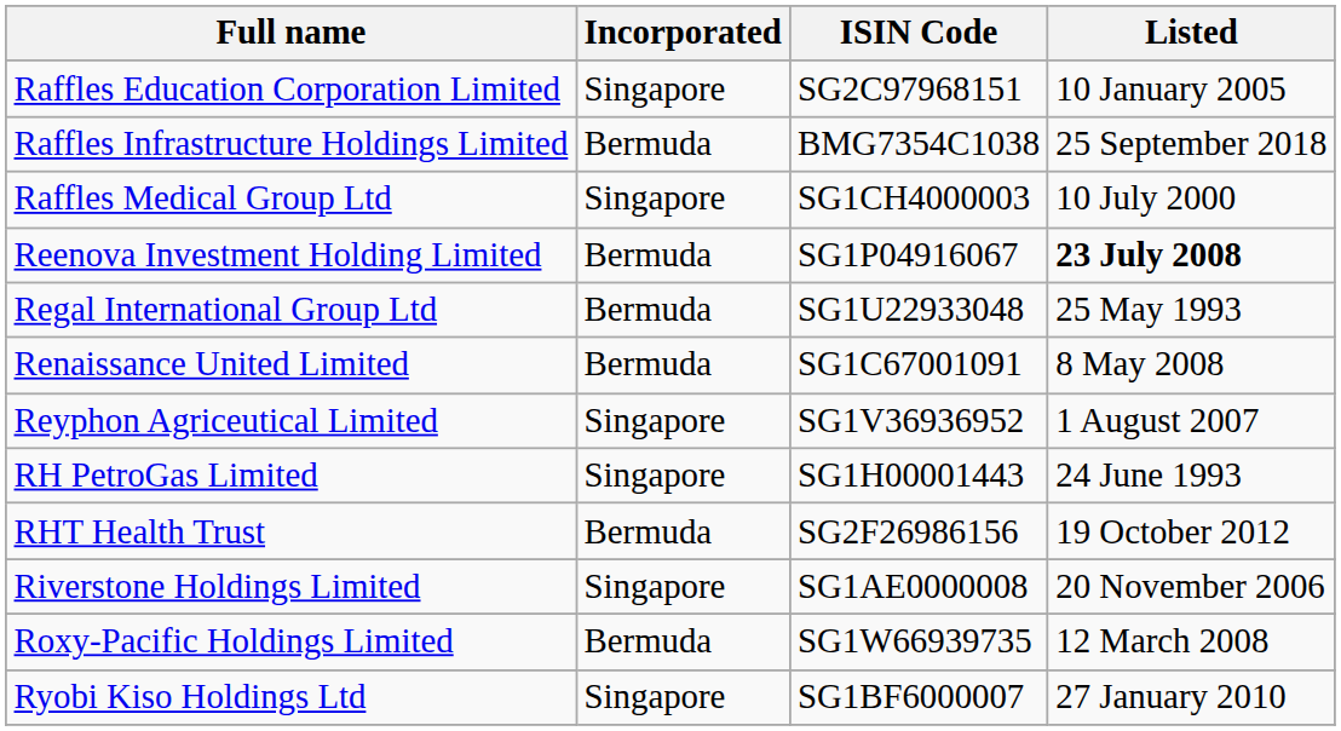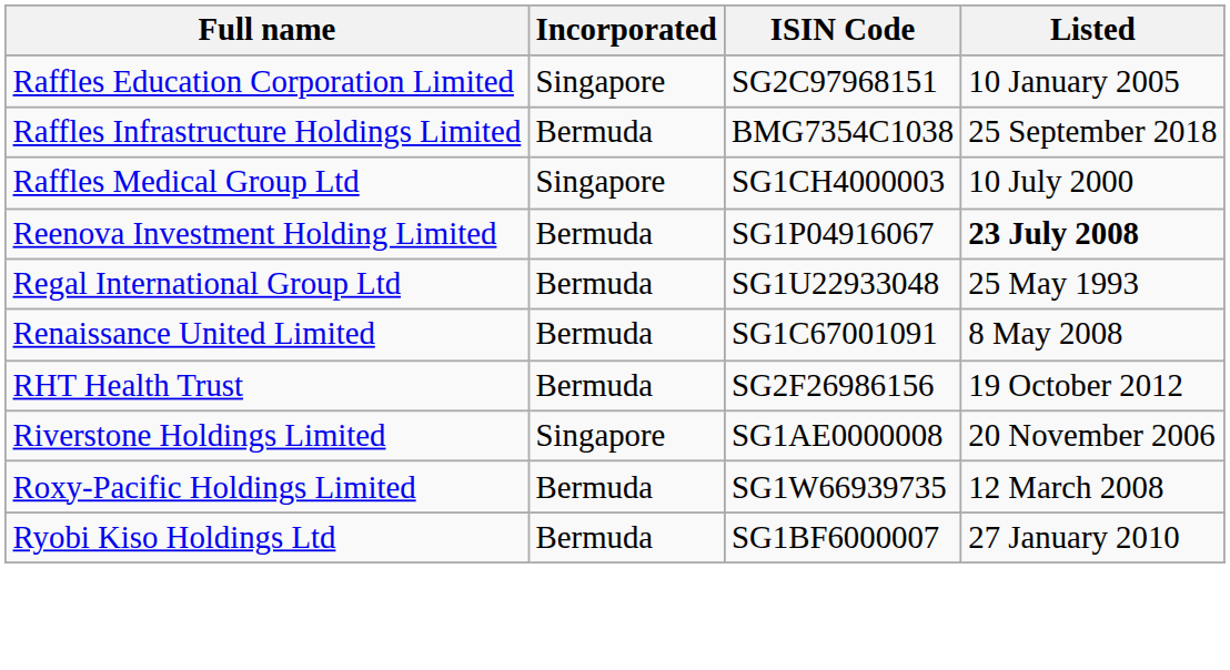 <table class="wikitable">
 <tr>
 <th>Full name</th>
 <th>Incorporated</th>
 <th>ISIN Code</th>
 <th>Listed</th>
 </tr>
 <tr>
 <td><a href='#'>Raffles Education Corporation Limited</a></td>
 <td>Singapore</td>
 <td>SG2C97968151</td>
 <td>10 January 2005</td>
 </tr>
 <tr>
 <td><a href='#'>Raffles Infrastructure Holdings Limited</a></td>
 <td>Bermuda</td>
 <td>BMG7354C1038</td>
 <td>25 September 2018</td>
 </tr>
 <tr>
 <td><a href='#'>Raffles Medical Group Ltd</a></td>
 <td>Singapore</td>
 <td>SG1CH4000003</td>
 <td>10 July 2000</td>
 </tr>
 <tr>
 <td><a href='#'>Reenova Investment Holding Limited</a></td>
 <td>Bermuda</td>
 <td>SG1P04916067</td>
 <td><strong>23 July 2008</strong></td>
 </tr>
 <tr>
 <td><a href='#'>Regal International Group Ltd</a></td>
 <td>Bermuda</td>
 <td>SG1U22933048</td>
 <td>25 May 1993</td>
 </tr>
 <tr>
 <td><a href='#'>Renaissance United Limited</a></td>
 <td>Bermuda</td>
 <td>SG1C67001091</td>
 <td>8 May 2008</td>
 </tr>
 <tr>
-<td><a href='#'>Reyphon Agriceutical Limited</a></td>
-<td>Singapore</td>
-<td>SG1V36936952</td>
-<td>1 August 2007</td>
-</tr>
-<tr>
-<td><a href='#'>RH PetroGas Limited</a></td>
-<td>Singapore</td>
-<td>SG1H00001443</td>
-<td>24 June 1993</td>
-</tr>
-<tr>
 <td><a href='#'>RHT Health Trust</a></td>
 <td>Bermuda</td>
 <td>SG2F26986156</td>
 <td>19 October 2012</td>
 </tr>
 <tr>
 <td><a href='#'>Riverstone Holdings Limited</a></td>
 <td>Singapore</td>
 <td>SG1AE0000008</td>
 <td>20 November 2006</td>
 </tr>
 <tr>
 <td><a href='#'>Roxy-Pacific Holdings Limited</a></td>
 <td>Bermuda</td>
 <td>SG1W66939735</td>
 <td>12 March 2008</td>
 </tr>
 <tr>
 <td><a href='#'>Ryobi Kiso Holdings Ltd</a></td>
-<td>Singapore</td>
+<td>Bermuda</td>
 <td>SG1BF6000007</td>
 <td>27 January 2010</td>
 </tr>
 </table>
